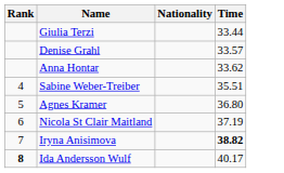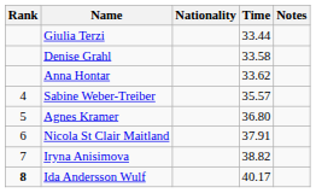 <table class="wikitable sortable" style="text-align:center">
 <tr>
 <th>Rank</th>
 <th>Name</th>
 <th>Nationality</th>
 <th>Time</th>
+<th>Notes</th>
 </tr>
 <tr>
 <td></td>
 <td align=left><a href='#'>Giulia Terzi</a></td>
 <td align=left></td>
 <td>33.44</td>
+<td></td>
 </tr>
 <tr>
 <td></td>
 <td align=left><a href='#'>Denise Grahl</a></td>
 <td align=left></td>
-<td>33.57</td>
+<td>33.58</td>
+<td></td>
 </tr>
 <tr>
 <td></td>
 <td align=left><a href='#'>Anna Hontar</a></td>
 <td align=left></td>
 <td>33.62</td>
+<td></td>
 </tr>
 <tr>
 <td>4</td>
 <td align=left><a href='#'>Sabine Weber-Treiber</a></td>
 <td align=left></td>
-<td>35.51</td>
+<td>35.57</td>
+<td></td>
 </tr>
 <tr>
 <td>5</td>
 <td align=left><a href='#'>Agnes Kramer</a></td>
 <td align=left></td>
 <td>36.80</td>
+<td></td>
 </tr>
 <tr>
 <td>6</td>
 <td align=left><a href='#'>Nicola St Clair Maitland</a></td>
 <td align=left></td>
-<td>37.19</td>
+<td>37.91</td>
+<td></td>
 </tr>
 <tr>
 <td>7</td>
 <td align=left><a href='#'>Iryna Anisimova</a></td>
 <td align=left></td>
-<td><strong>38.82</strong></td>
+<td>38.82</td>
+<td></td>
 </tr>
 <tr>
 <td><strong>8</strong></td>
 <td align=left><a href='#'>Ida Andersson Wulf</a></td>
 <td align=left></td>
 <td>40.17</td>
+<td></td>
 </tr>
 </table>
